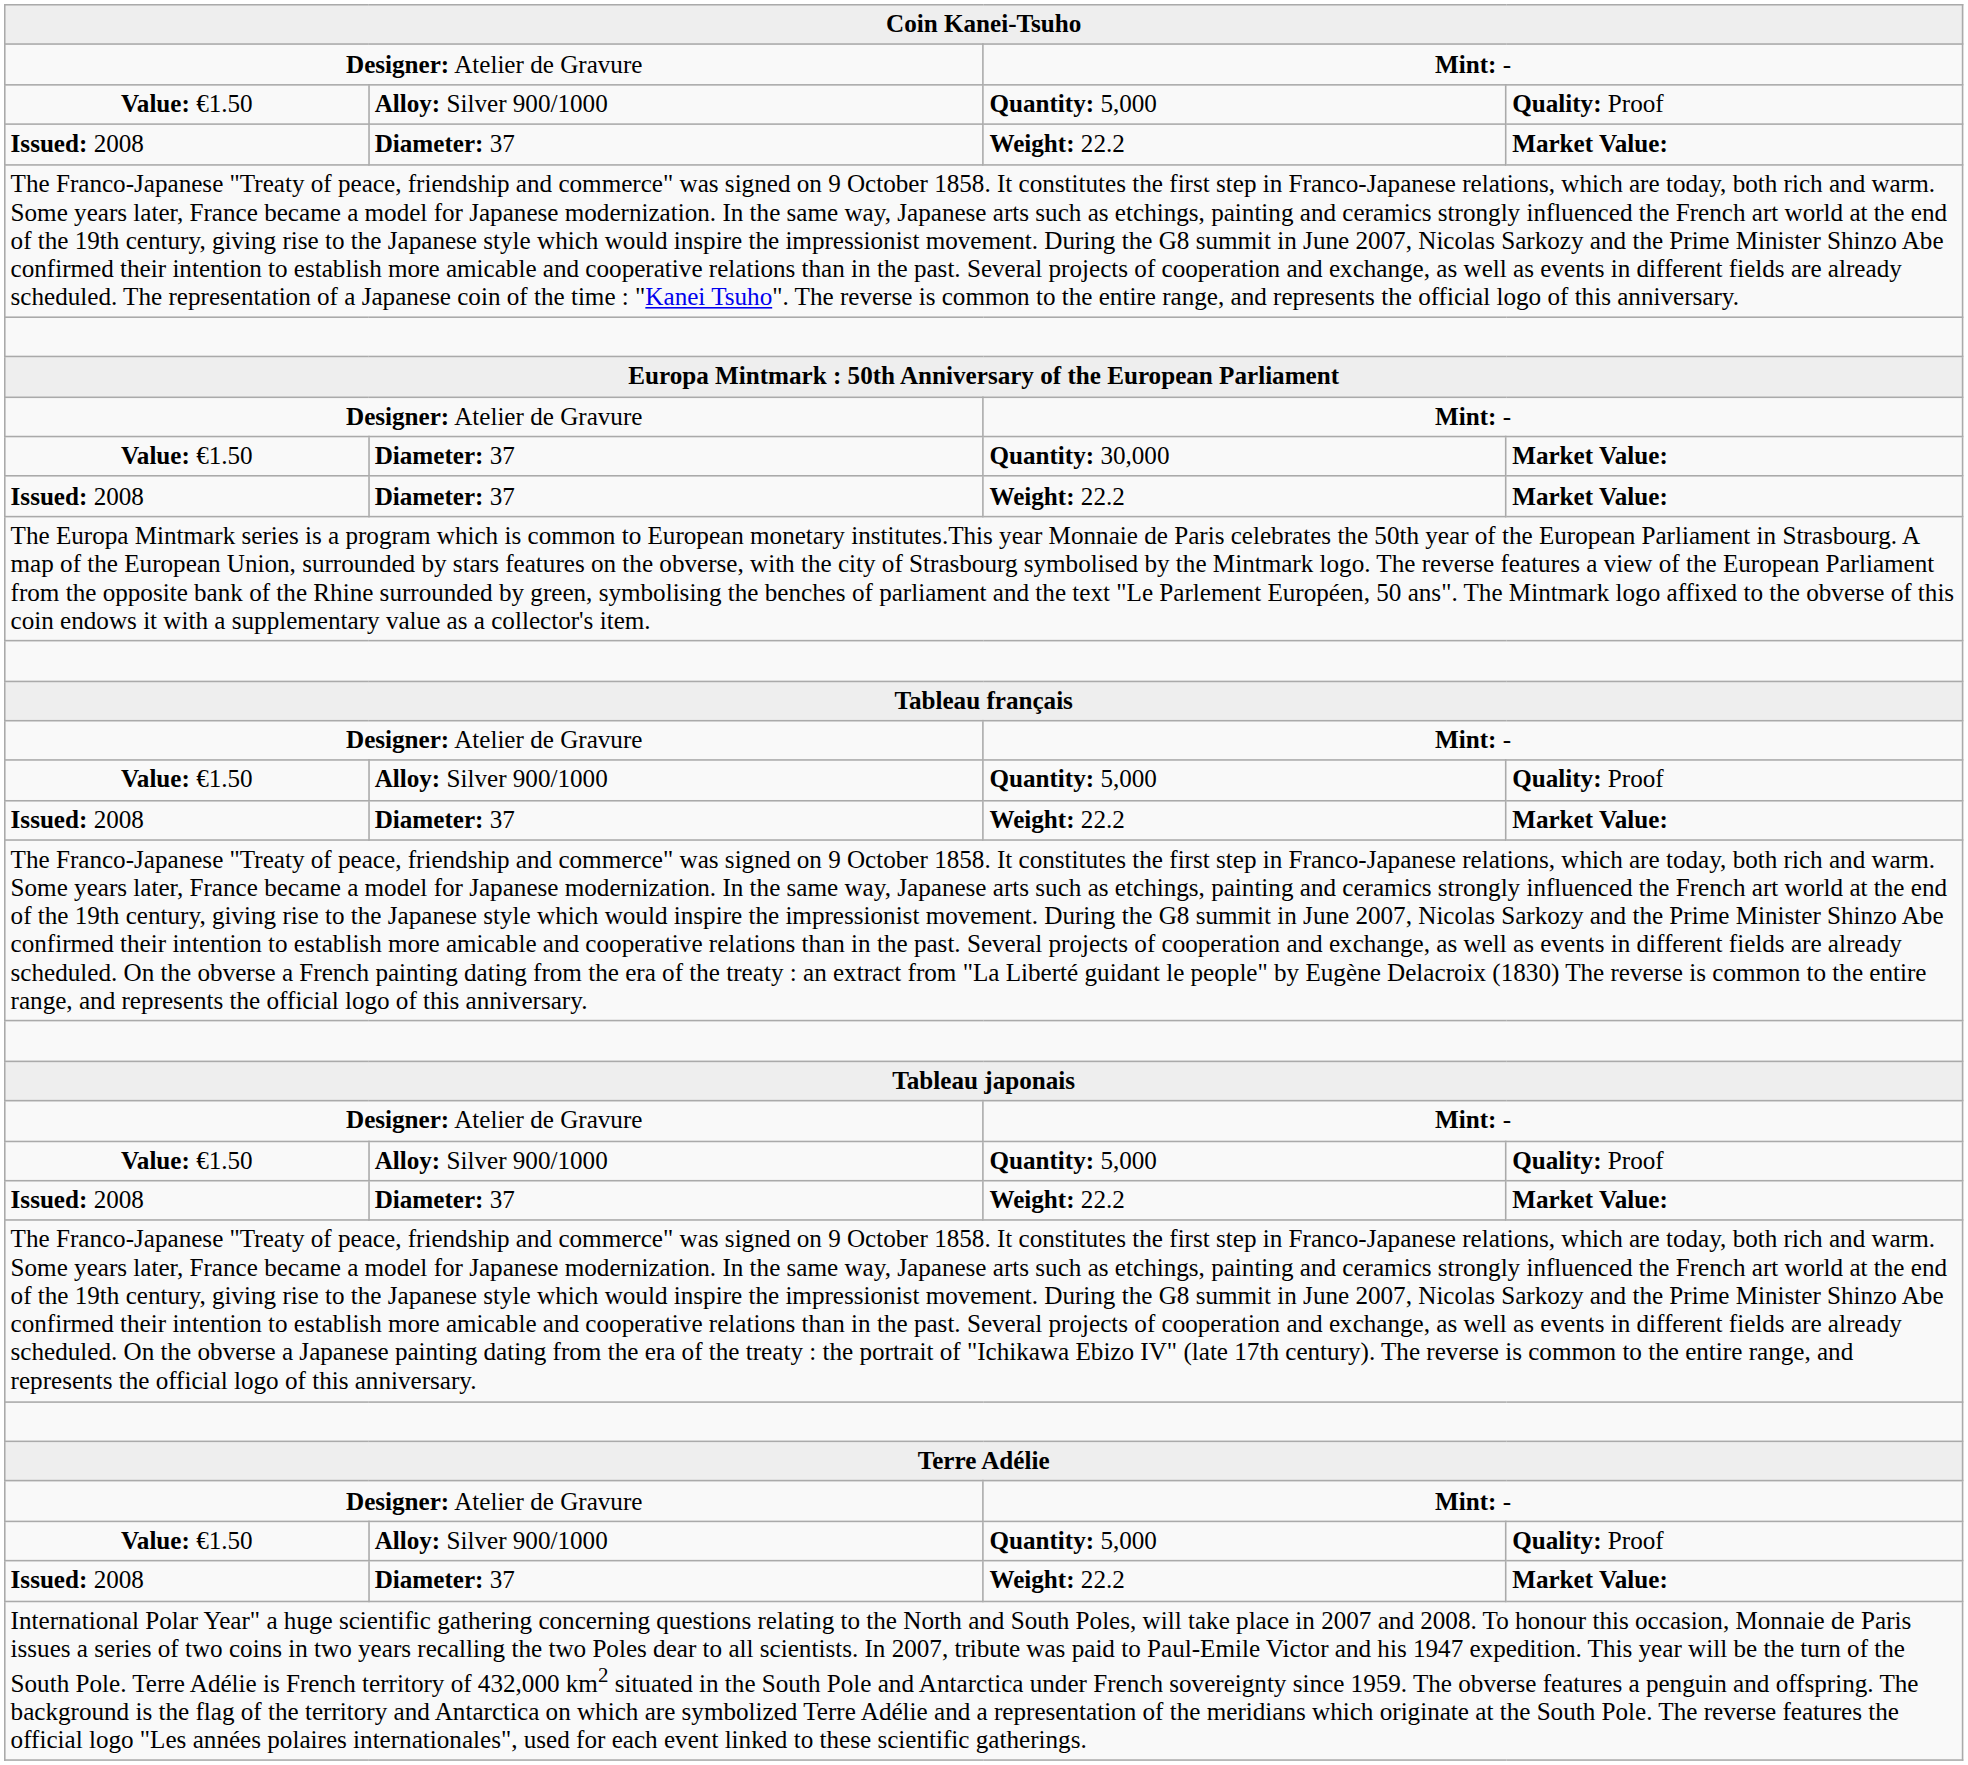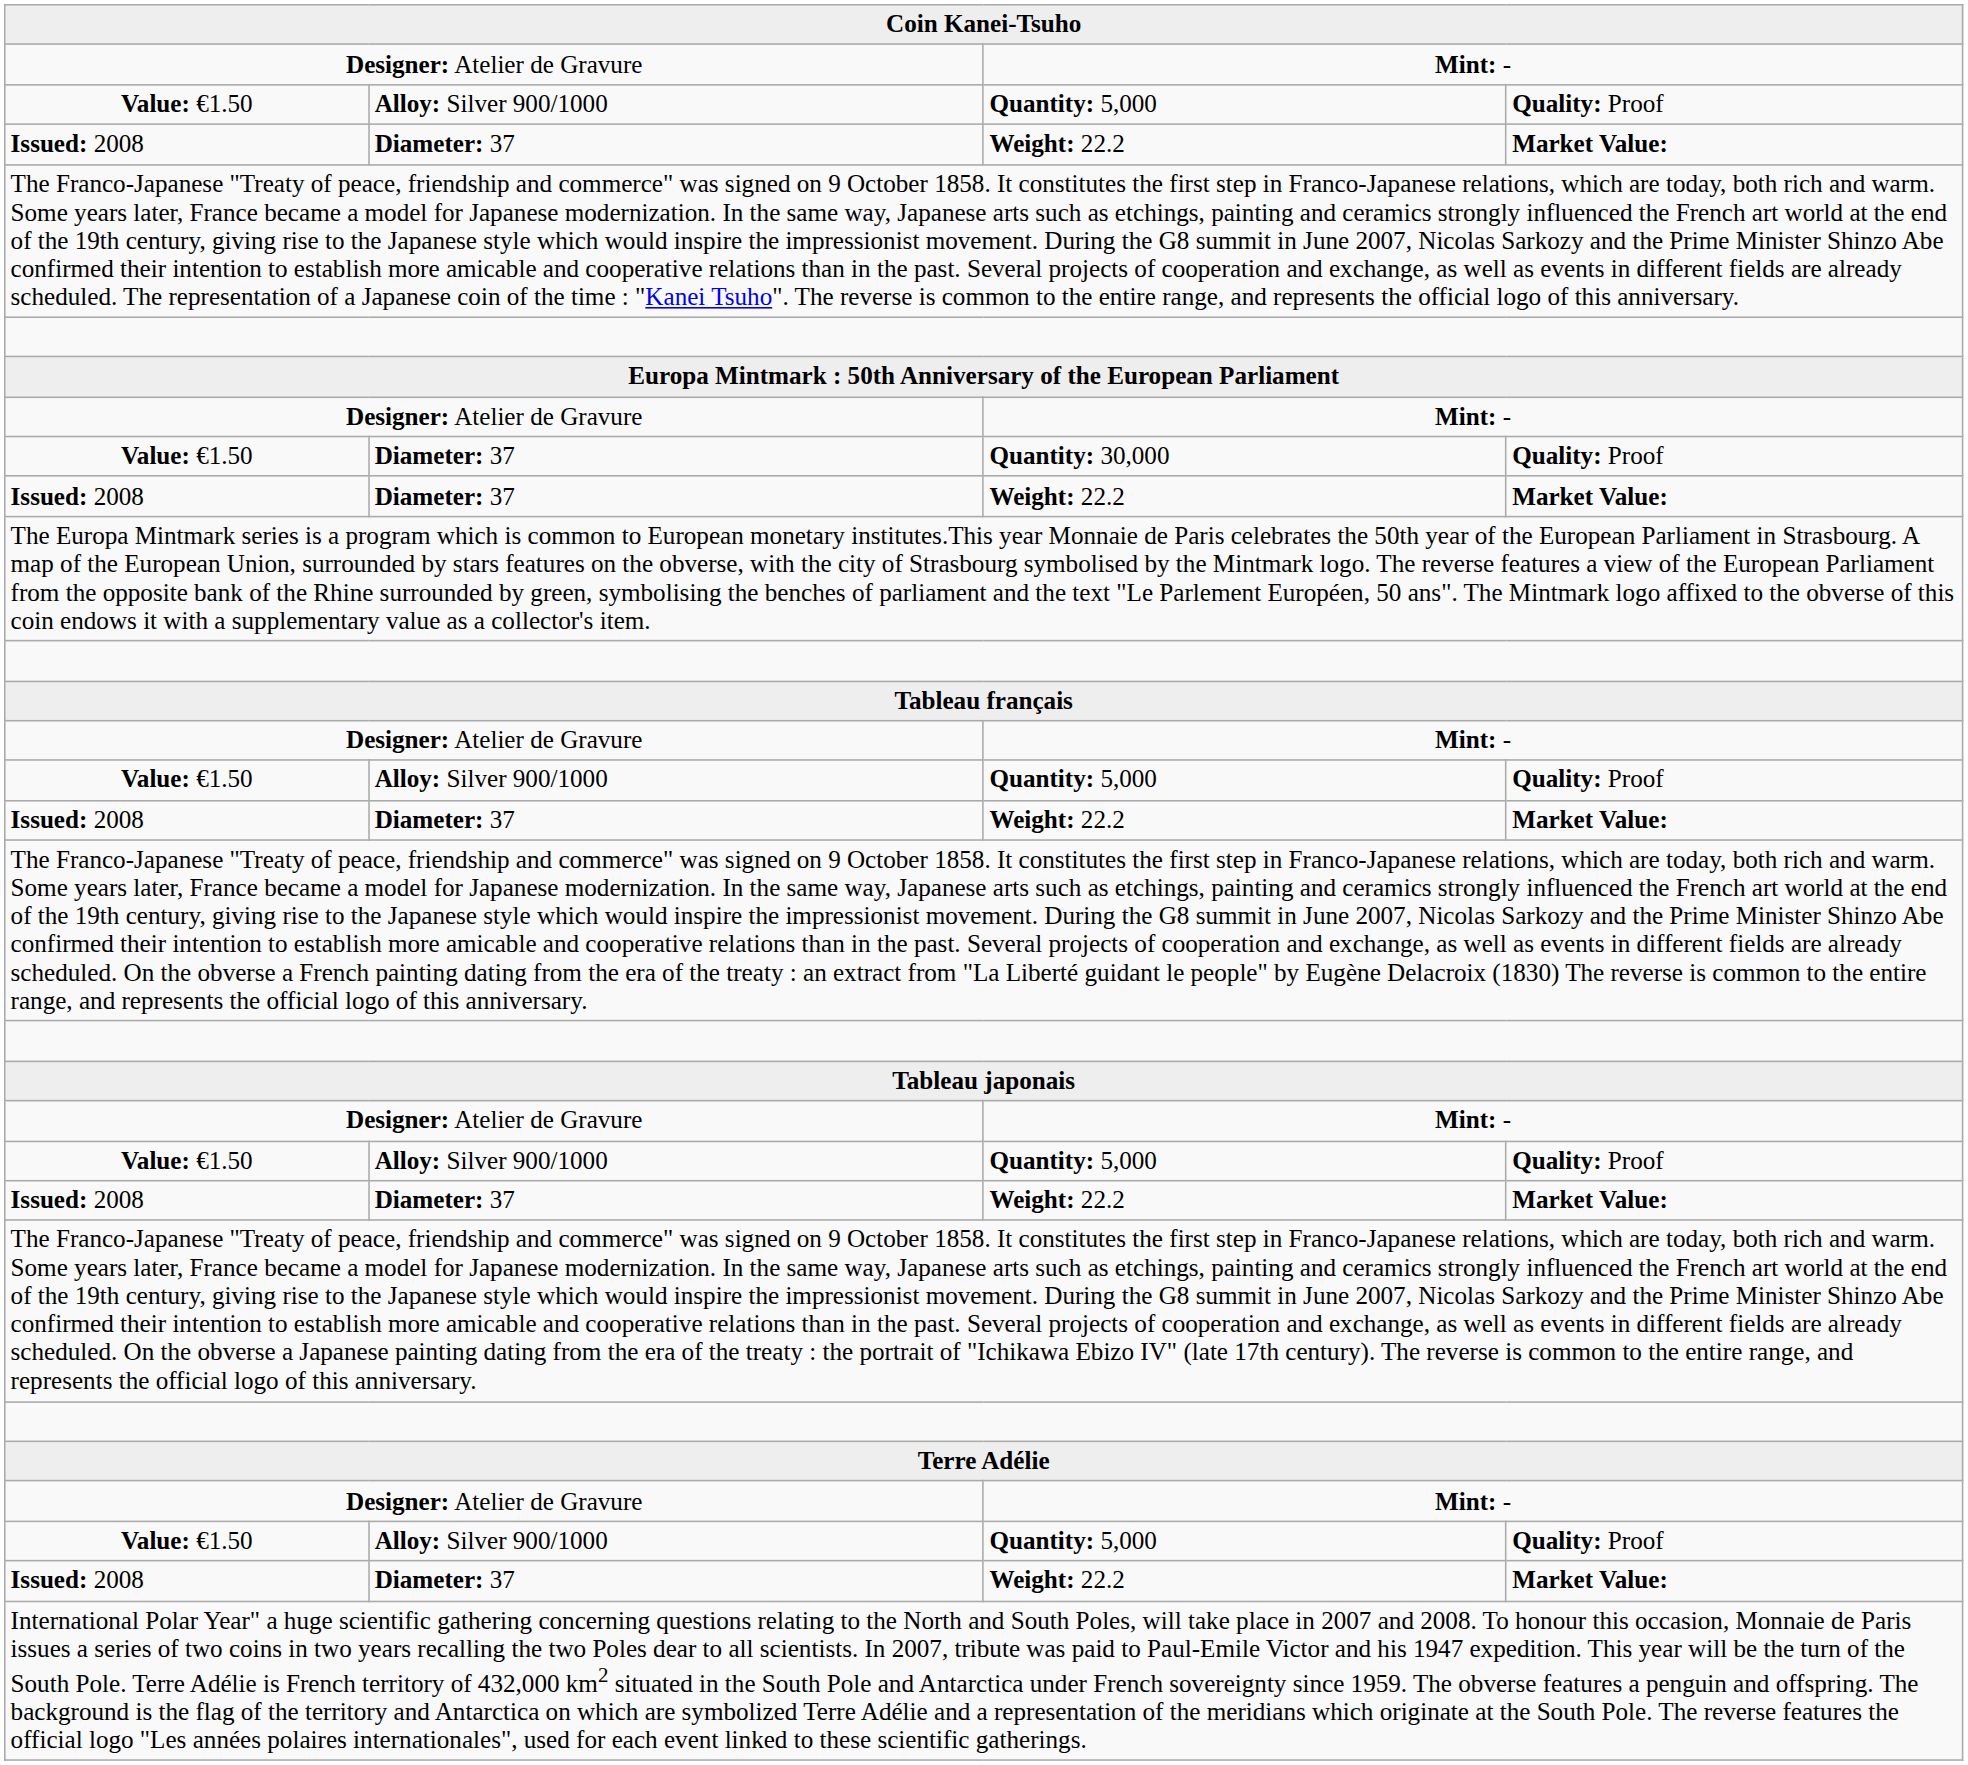 <table class="wikitable">
 <tr>
 <th colspan="4"  style="text-align:center; background:#eee;">Coin Kanei-Tsuho</th>
 </tr>
 <tr style="text-align:center;">
 <td colspan="2"  style="width:50%; "><strong>Designer:</strong> Atelier de Gravure</td>
 <td colspan="2"  style="width:50%; "><strong>Mint:</strong> -</td>
 </tr>
 <tr>
 <td align=center><strong>Value:</strong> €1.50</td>
 <td><strong>Alloy:</strong> Silver 900/1000</td>
 <td><strong>Quantity:</strong> 5,000</td>
 <td><strong>Quality:</strong> Proof</td>
 </tr>
 <tr>
 <td><strong>Issued:</strong> 2008</td>
 <td><strong>Diameter:</strong> 37</td>
 <td><strong>Weight:</strong> 22.2</td>
 <td><strong>Market Value:</strong></td>
 </tr>
 <tr>
 <td colspan="4" style="text-align:left;">The Franco-Japanese "Treaty of peace, friendship and commerce" was signed on 9 October 1858. It constitutes the first step in Franco-Japanese relations, which are today, both rich and warm. Some years later, France became a model for Japanese modernization. In the same way, Japanese arts such as etchings, painting and ceramics strongly influenced the French art world at the end of the 19th century, giving rise to the Japanese style which would inspire the impressionist movement. During the G8 summit in June 2007, Nicolas Sarkozy and the Prime Minister Shinzo Abe confirmed their intention to establish more amicable and cooperative relations than in the past. Several projects of cooperation and exchange, as well as events in different fields are already scheduled. The representation of a Japanese coin of the time : "<a href='#'>Kanei Tsuho</a>". The reverse is common to the entire range, and represents the official logo of this anniversary.</td>
 </tr>
 <tr>
 <td colspan="4"> </td>
 </tr>
 <tr>
 <th colspan="4"  style="text-align:center; background:#eee;">Europa Mintmark : 50th Anniversary of the European Parliament</th>
 </tr>
 <tr style="text-align:center;">
 <td colspan="2"  style="width:50%; "><strong>Designer:</strong> Atelier de Gravure</td>
 <td colspan="2"  style="width:50%; "><strong>Mint:</strong> -</td>
 </tr>
 <tr>
 <td align=center><strong>Value:</strong> €1.50</td>
 <td><strong>Diameter:</strong> 37</td>
 <td><strong>Quantity:</strong> 30,000</td>
-<td><strong>Market Value:</strong></td>
+<td><strong>Quality:</strong> Proof</td>
 </tr>
 <tr>
 <td><strong>Issued:</strong> 2008</td>
 <td><strong>Diameter:</strong> 37</td>
 <td><strong>Weight:</strong> 22.2</td>
 <td><strong>Market Value:</strong></td>
 </tr>
 <tr>
 <td colspan="4" style="text-align:left;">The Europa Mintmark series is a program which is common to European monetary institutes.This year Monnaie de Paris celebrates the 50th year of the European Parliament in Strasbourg. A map of the European Union, surrounded by stars features on the obverse, with the city of Strasbourg symbolised by the Mintmark logo. The reverse features a view of the European Parliament from the opposite bank of the Rhine surrounded by green, symbolising the benches of parliament and the text "Le Parlement Européen, 50 ans". The Mintmark logo affixed to the obverse of this coin endows it with a supplementary value as a collector's item.</td>
 </tr>
 <tr>
 <td colspan="4"> </td>
 </tr>
 <tr>
 <th colspan="4"  style="text-align:center; background:#eee;">Tableau français</th>
 </tr>
 <tr style="text-align:center;">
 <td colspan="2"  style="width:50%; "><strong>Designer:</strong> Atelier de Gravure</td>
 <td colspan="2"  style="width:50%; "><strong>Mint:</strong> -</td>
 </tr>
 <tr>
 <td align=center><strong>Value:</strong> €1.50</td>
 <td><strong>Alloy:</strong> Silver 900/1000</td>
 <td><strong>Quantity:</strong> 5,000</td>
 <td><strong>Quality:</strong> Proof</td>
 </tr>
 <tr>
 <td><strong>Issued:</strong> 2008</td>
 <td><strong>Diameter:</strong> 37</td>
 <td><strong>Weight:</strong> 22.2</td>
 <td><strong>Market Value:</strong></td>
 </tr>
 <tr>
 <td colspan="4" style="text-align:left;">The Franco-Japanese "Treaty of peace, friendship and commerce" was signed on 9 October 1858. It constitutes the first step in Franco-Japanese relations, which are today, both rich and warm. Some years later, France became a model for Japanese modernization. In the same way, Japanese arts such as etchings, painting and ceramics strongly influenced the French art world at the end of the 19th century, giving rise to the Japanese style which would inspire the impressionist movement. During the G8 summit in June 2007, Nicolas Sarkozy and the Prime Minister Shinzo Abe confirmed their intention to establish more amicable and cooperative relations than in the past. Several projects of cooperation and exchange, as well as events in different fields are already scheduled. On the obverse a French painting dating from the era of the treaty : an extract from "La Liberté guidant le people" by Eugène Delacroix (1830) The reverse is common to the entire range, and represents the official logo of this anniversary.</td>
 </tr>
 <tr>
 <td colspan="4"> </td>
 </tr>
 <tr>
 <th colspan="4"  style="text-align:center; background:#eee;">Tableau japonais</th>
 </tr>
 <tr style="text-align:center;">
 <td colspan="2"  style="width:50%; "><strong>Designer:</strong> Atelier de Gravure</td>
 <td colspan="2"  style="width:50%; "><strong>Mint:</strong> -</td>
 </tr>
 <tr>
 <td align=center><strong>Value:</strong> €1.50</td>
 <td><strong>Alloy:</strong> Silver 900/1000</td>
 <td><strong>Quantity:</strong> 5,000</td>
 <td><strong>Quality:</strong> Proof</td>
 </tr>
 <tr>
 <td><strong>Issued:</strong> 2008</td>
 <td><strong>Diameter:</strong> 37</td>
 <td><strong>Weight:</strong> 22.2</td>
 <td><strong>Market Value:</strong></td>
 </tr>
 <tr>
 <td colspan="4" style="text-align:left;">The Franco-Japanese "Treaty of peace, friendship and commerce" was signed on 9 October 1858. It constitutes the first step in Franco-Japanese relations, which are today, both rich and warm. Some years later, France became a model for Japanese modernization. In the same way, Japanese arts such as etchings, painting and ceramics strongly influenced the French art world at the end of the 19th century, giving rise to the Japanese style which would inspire the impressionist movement. During the G8 summit in June 2007, Nicolas Sarkozy and the Prime Minister Shinzo Abe confirmed their intention to establish more amicable and cooperative relations than in the past. Several projects of cooperation and exchange, as well as events in different fields are already scheduled. On the obverse a Japanese painting dating from the era of the treaty : the portrait of "Ichikawa Ebizo IV" (late 17th century). The reverse is common to the entire range, and represents the official logo of this anniversary.</td>
 </tr>
 <tr>
 <td colspan="4"> </td>
 </tr>
 <tr>
 <th colspan="4"  style="text-align:center; background:#eee;">Terre Adélie</th>
 </tr>
 <tr style="text-align:center;">
 <td colspan="2"  style="width:50%; "><strong>Designer:</strong> Atelier de Gravure</td>
 <td colspan="2"  style="width:50%; "><strong>Mint:</strong> -</td>
 </tr>
 <tr>
 <td align=center><strong>Value:</strong> €1.50</td>
 <td><strong>Alloy:</strong> Silver 900/1000</td>
 <td><strong>Quantity:</strong> 5,000</td>
 <td><strong>Quality:</strong> Proof</td>
 </tr>
 <tr>
 <td><strong>Issued:</strong> 2008</td>
 <td><strong>Diameter:</strong> 37</td>
 <td><strong>Weight:</strong> 22.2</td>
 <td><strong>Market Value:</strong></td>
 </tr>
 <tr>
 <td colspan="4" style="text-align:left;">International Polar Year" a huge scientific gathering concerning questions relating to the North and South Poles, will take place in 2007 and 2008. To honour this occasion, Monnaie de Paris issues a series of two coins in two years recalling the two Poles dear to all scientists. In 2007, tribute was paid to Paul-Emile Victor and his 1947 expedition. This year will be the turn of the South Pole. Terre Adélie is French territory of 432,000 km<sup>2</sup> situated in the South Pole and Antarctica under French sovereignty since 1959. The obverse features a penguin and offspring. The background is the flag of the territory and Antarctica on which are symbolized Terre Adélie and a representation of the meridians which originate at the South Pole. The reverse features the official logo "Les années polaires internationales", used for each event linked to these scientific gatherings.</td>
 </tr>
 </table>
